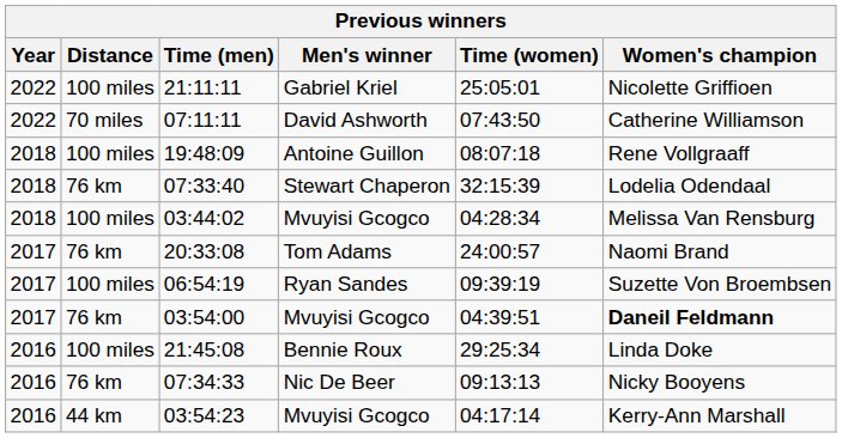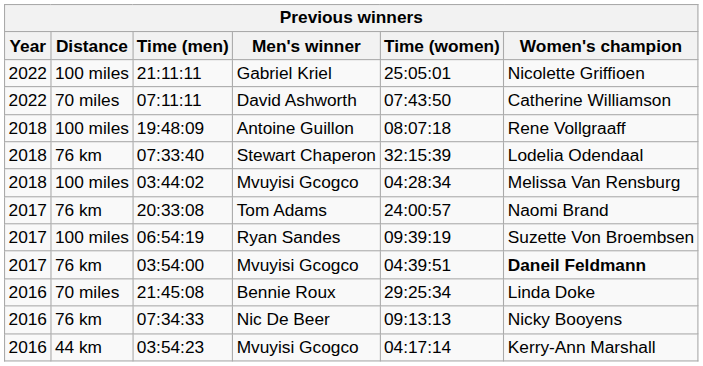 <table class="wikitable sortable">
 <tr>
 <th colspan="6">Previous winners</th>
 </tr>
 <tr>
 <th>Year</th>
 <th>Distance</th>
 <th>Time (men)</th>
 <th>Men's winner</th>
 <th>Time (women)</th>
 <th>Women's champion</th>
 </tr>
 <tr>
 <td>2022</td>
 <td>100 miles</td>
 <td>21:11:11</td>
 <td>Gabriel Kriel</td>
 <td>25:05:01</td>
 <td>Nicolette Griffioen</td>
 </tr>
 <tr>
 <td>2022</td>
 <td>70 miles</td>
 <td>07:11:11</td>
 <td>David Ashworth</td>
 <td>07:43:50</td>
 <td>Catherine Williamson</td>
 </tr>
 <tr>
 <td>2018</td>
 <td>100 miles</td>
 <td>19:48:09</td>
 <td>Antoine Guillon</td>
 <td>08:07:18</td>
 <td>Rene Vollgraaff</td>
 </tr>
 <tr>
 <td>2018</td>
 <td>76 km</td>
 <td>07:33:40</td>
 <td>Stewart Chaperon</td>
 <td>32:15:39</td>
 <td>Lodelia Odendaal</td>
 </tr>
 <tr>
 <td>2018</td>
 <td>100 miles</td>
 <td>03:44:02</td>
 <td>Mvuyisi Gcogco</td>
 <td>04:28:34</td>
 <td>Melissa Van Rensburg</td>
 </tr>
 <tr>
 <td>2017</td>
 <td>76 km</td>
 <td>20:33:08</td>
 <td>Tom Adams</td>
 <td>24:00:57</td>
 <td>Naomi Brand</td>
 </tr>
 <tr>
 <td>2017</td>
 <td>100 miles</td>
 <td>06:54:19</td>
 <td>Ryan Sandes</td>
 <td>09:39:19</td>
 <td>Suzette Von Broembsen</td>
 </tr>
 <tr>
 <td>2017</td>
 <td>76 km</td>
 <td>03:54:00</td>
 <td>Mvuyisi Gcogco</td>
 <td>04:39:51</td>
 <td><strong>Daneil Feldmann</strong></td>
 </tr>
 <tr>
 <td>2016</td>
-<td>100 miles</td>
+<td>70 miles</td>
 <td>21:45:08</td>
 <td>Bennie Roux</td>
 <td>29:25:34</td>
 <td>Linda Doke</td>
 </tr>
 <tr>
 <td>2016</td>
 <td>76 km</td>
 <td>07:34:33</td>
 <td>Nic De Beer</td>
 <td>09:13:13</td>
 <td>Nicky Booyens</td>
 </tr>
 <tr>
 <td>2016</td>
 <td>44 km</td>
 <td>03:54:23</td>
 <td>Mvuyisi Gcogco</td>
 <td>04:17:14</td>
 <td>Kerry-Ann Marshall</td>
 </tr>
 </table>
